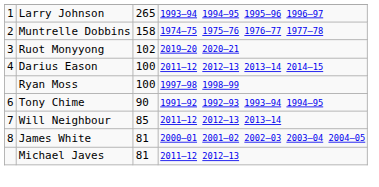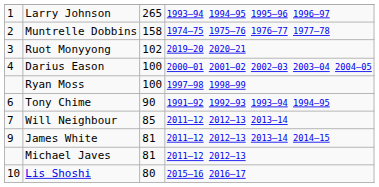 <table class="wikitable">
 <tr>
 </tr>
 <tr>
 <td>1</td>
 <td>Larry Johnson</td>
 <td>265</td>
 <td style="font-size:80%;"><a href='#'>1993–94</a> <a href='#'>1994–95</a> <a href='#'>1995–96</a> <a href='#'>1996–97</a></td>
 </tr>
 <tr>
 <td>2</td>
 <td>Muntrelle Dobbins</td>
 <td>158</td>
 <td style="font-size:80%;"><a href='#'>1974–75</a> <a href='#'>1975–76</a> <a href='#'>1976–77</a> <a href='#'>1977–78</a></td>
 </tr>
 <tr>
 <td>3</td>
 <td>Ruot Monyyong</td>
 <td>102</td>
 <td style="font-size:80%;"><a href='#'>2019–20</a> <a href='#'>2020–21</a></td>
 </tr>
 <tr>
 <td>4</td>
 <td>Darius Eason</td>
 <td>100</td>
-<td style="font-size:80%;"><a href='#'>2011–12</a> <a href='#'>2012–13</a> <a href='#'>2013–14</a> <a href='#'>2014–15</a></td>
+<td style="font-size:80%;"><a href='#'>2000–01</a> <a href='#'>2001–02</a> <a href='#'>2002–03</a> <a href='#'>2003–04</a> <a href='#'>2004–05</a></td>
 </tr>
 <tr>
 <td></td>
 <td>Ryan Moss</td>
 <td>100</td>
 <td style="font-size:80%;"><a href='#'>1997–98</a> <a href='#'>1998–99</a></td>
 </tr>
 <tr>
 <td>6</td>
 <td>Tony Chime</td>
 <td>90</td>
 <td style="font-size:80%;"><a href='#'>1991–92</a> <a href='#'>1992–93</a> <a href='#'>1993–94</a> <a href='#'>1994–95</a></td>
 </tr>
 <tr>
 <td>7</td>
 <td>Will Neighbour</td>
 <td>85</td>
 <td style="font-size:80%;"><a href='#'>2011–12</a> <a href='#'>2012–13</a> <a href='#'>2013–14</a></td>
 </tr>
 <tr>
-<td>8</td>
+<td>9</td>
 <td>James White</td>
 <td>81</td>
-<td style="font-size:80%;"><a href='#'>2000–01</a> <a href='#'>2001–02</a> <a href='#'>2002–03</a> <a href='#'>2003–04</a> <a href='#'>2004–05</a></td>
+<td style="font-size:80%;"><a href='#'>2011–12</a> <a href='#'>2012–13</a> <a href='#'>2013–14</a> <a href='#'>2014–15</a></td>
 </tr>
 <tr>
 <td></td>
 <td>Michael Javes</td>
 <td>81</td>
 <td style="font-size:80%;"><a href='#'>2011–12</a> <a href='#'>2012–13</a></td>
 </tr>
+<tr>
+<td>10</td>
+<td><a href='#'>Lis Shoshi</a></td>
+<td>80</td>
+<td style="font-size:80%;"><a href='#'>2015–16</a> <a href='#'>2016–17</a></td>
+</tr>
 </table>
